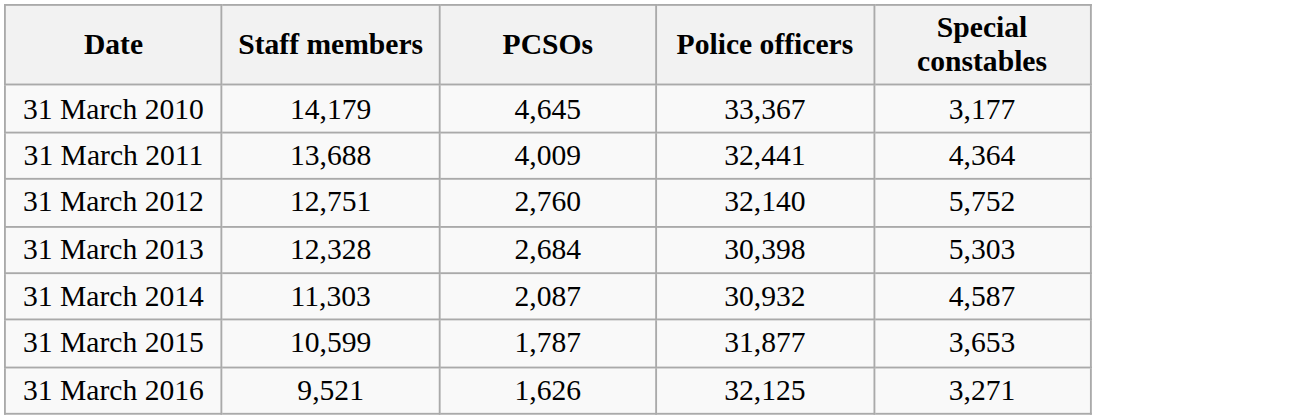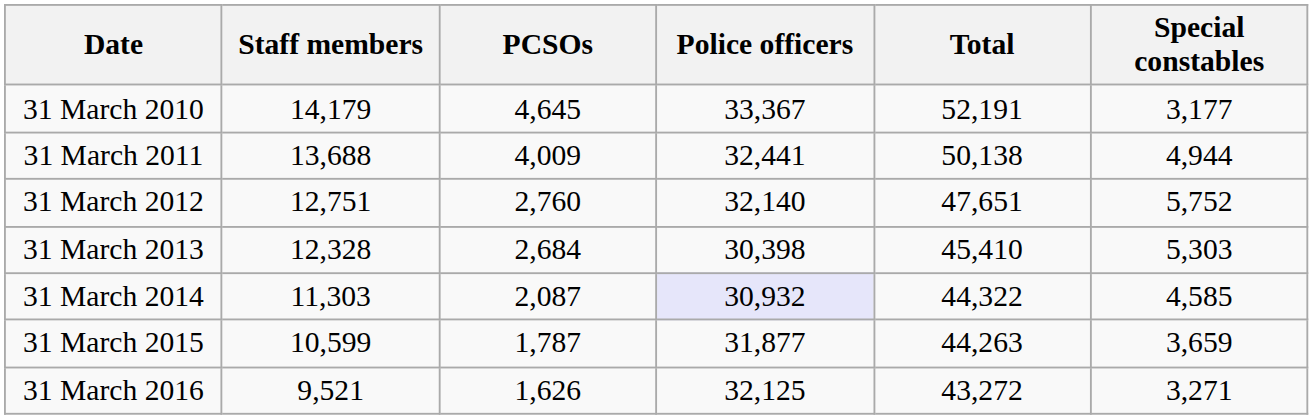 <table class="wikitable">
 <tr>
 <th width="110">Date</th>
 <th width="110">Staff members</th>
 <th width="110">PCSOs</th>
 <th width="110">Police officers</th>
+<th width="110">Total</th>
 <th width="110">Special constables</th>
 </tr>
 <tr style="text-align: center">
 <td>31 March 2010</td>
 <td>14,179</td>
 <td>4,645</td>
 <td>33,367</td>
+<td>52,191</td>
 <td>3,177</td>
 </tr>
 <tr style="text-align: center">
 <td>31 March 2011</td>
 <td>13,688</td>
 <td>4,009</td>
 <td>32,441</td>
-<td>4,364</td>
+<td>50,138</td>
+<td>4,944</td>
 </tr>
 <tr style="text-align: center">
 <td>31 March 2012</td>
 <td>12,751</td>
 <td>2,760</td>
 <td>32,140</td>
+<td>47,651</td>
 <td>5,752</td>
 </tr>
 <tr style="text-align: center">
 <td>31 March 2013</td>
 <td>12,328</td>
 <td>2,684</td>
 <td>30,398</td>
+<td>45,410</td>
 <td>5,303</td>
 </tr>
 <tr style="text-align: center">
 <td>31 March 2014</td>
 <td>11,303</td>
 <td>2,087</td>
-<td>30,932</td>
-<td>4,587</td>
+<td style="background: lavender;">30,932</td>
+<td>44,322</td>
+<td>4,585</td>
 </tr>
 <tr style="text-align: center">
 <td>31 March 2015</td>
 <td>10,599</td>
 <td>1,787</td>
 <td>31,877</td>
-<td>3,653</td>
+<td>44,263</td>
+<td>3,659</td>
 </tr>
 <tr style="text-align: center">
 <td>31 March 2016</td>
 <td>9,521</td>
 <td>1,626</td>
 <td>32,125</td>
+<td>43,272</td>
 <td>3,271</td>
 </tr>
 </table>
